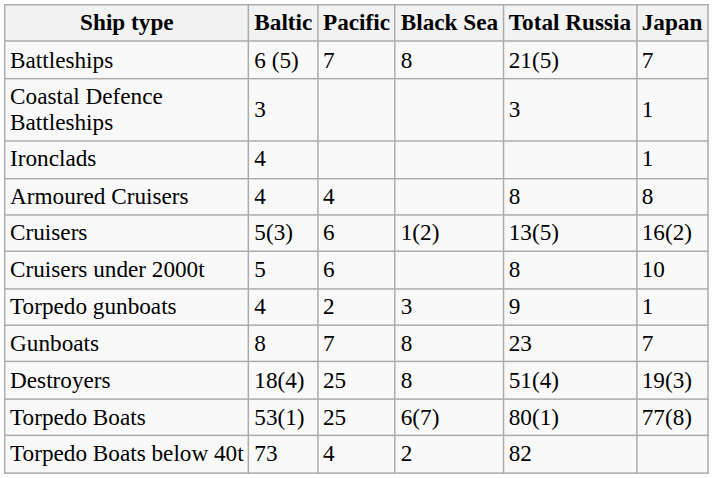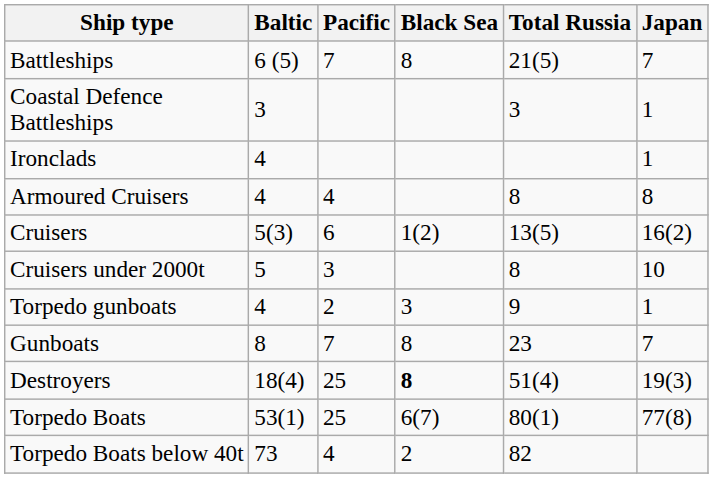 <table class="wikitable">
 <tr>
 <th>Ship type</th>
 <th>Baltic</th>
 <th>Pacific</th>
 <th>Black Sea</th>
 <th>Total Russia</th>
 <th>Japan</th>
 </tr>
 <tr>
 <td>Battleships</td>
 <td>6 (5)</td>
 <td>7</td>
 <td>8</td>
 <td>21(5)</td>
 <td>7</td>
 </tr>
 <tr>
 <td>Coastal Defence<br>Battleships</td>
 <td>3</td>
 <td></td>
 <td></td>
 <td>3</td>
 <td>1</td>
 </tr>
 <tr>
 <td>Ironclads</td>
 <td>4</td>
 <td></td>
 <td></td>
 <td></td>
 <td>1</td>
 </tr>
 <tr>
 <td>Armoured Cruisers</td>
 <td>4</td>
 <td>4</td>
 <td></td>
 <td>8</td>
 <td>8</td>
 </tr>
 <tr>
 <td>Cruisers</td>
 <td>5(3)</td>
 <td>6</td>
 <td>1(2)</td>
 <td>13(5)</td>
 <td>16(2)</td>
 </tr>
 <tr>
 <td>Cruisers under 2000t</td>
 <td>5</td>
-<td>6</td>
+<td>3</td>
 <td></td>
 <td>8</td>
 <td>10</td>
 </tr>
 <tr>
 <td>Torpedo gunboats</td>
 <td>4</td>
 <td>2</td>
 <td>3</td>
 <td>9</td>
 <td>1</td>
 </tr>
 <tr>
 <td>Gunboats</td>
 <td>8</td>
 <td>7</td>
 <td>8</td>
 <td>23</td>
 <td>7</td>
 </tr>
 <tr>
 <td>Destroyers</td>
 <td>18(4)</td>
 <td>25</td>
-<td>8</td>
+<td><strong>8</strong></td>
 <td>51(4)</td>
 <td>19(3)</td>
 </tr>
 <tr>
 <td>Torpedo Boats</td>
 <td>53(1)</td>
 <td>25</td>
 <td>6(7)</td>
 <td>80(1)</td>
 <td>77(8)</td>
 </tr>
 <tr>
 <td>Torpedo Boats below 40t</td>
 <td>73</td>
 <td>4</td>
 <td>2</td>
 <td>82</td>
 <td></td>
 </tr>
 </table>
